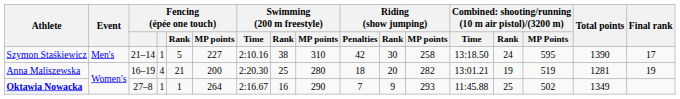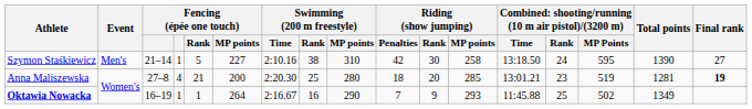 <table class="wikitable" style="font-size:90%">
 <tr>
 <th rowspan="2">Athlete</th>
 <th rowspan="2">Event</th>
 <th colspan=4>Fencing<br><span>(épée one touch)</span></th>
 <th colspan=3>Swimming<br><span>(200 m freestyle)</span></th>
 <th colspan=3>Riding<br><span>(show jumping)</span></th>
 <th colspan=3>Combined: shooting/running<br><span>(10 m air pistol)/(3200 m)</span></th>
 <th rowspan=2>Total points</th>
 <th rowspan=2>Final rank</th>
 </tr>
 <tr style="font-size:95%">
 <th></th>
 <th></th>
 <th>Rank</th>
 <th>MP points</th>
 <th>Time</th>
 <th>Rank</th>
 <th>MP points</th>
 <th>Penalties</th>
 <th>Rank</th>
 <th>MP points</th>
 <th>Time</th>
 <th>Rank</th>
 <th>MP Points</th>
 </tr>
 <tr align=center>
 <td align=left><a href='#'>Szymon Staśkiewicz</a></td>
 <td align=left><a href='#'>Men's</a></td>
 <td>21–14</td>
 <td>1</td>
 <td>5</td>
 <td>227</td>
 <td>2:10.16</td>
 <td>38</td>
 <td>310</td>
 <td>42</td>
 <td>30</td>
 <td>258</td>
 <td>13:18.50</td>
 <td>24</td>
 <td>595</td>
 <td>1390</td>
-<td>17</td>
+<td>27</td>
 </tr>
 <tr align=center>
 <td align=left><a href='#'>Anna Maliszewska</a></td>
 <td align=left rowspan=2><a href='#'>Women's</a></td>
-<td>16–19</td>
+<td>27–8</td>
 <td>4</td>
 <td>21</td>
 <td>200</td>
 <td>2:20.30</td>
 <td>25</td>
 <td>280</td>
 <td>18</td>
 <td>20</td>
-<td>282</td>
+<td>285</td>
 <td>13:01.21</td>
-<td>19</td>
+<td>23</td>
 <td>519</td>
 <td>1281</td>
-<td>19</td>
+<td><strong>19</strong></td>
 </tr>
 <tr align=center>
 <td align=left><strong><a href='#'>Oktawia Nowacka</a></strong></td>
-<td>27–8</td>
+<td>16–19</td>
 <td>1</td>
 <td>1</td>
 <td>264</td>
 <td>2:16.67</td>
 <td>16</td>
 <td>290</td>
 <td>7</td>
 <td>9</td>
 <td>293</td>
 <td>11:45.88</td>
 <td>25</td>
 <td>502</td>
 <td>1349</td>
 <td></td>
 </tr>
 </table>
